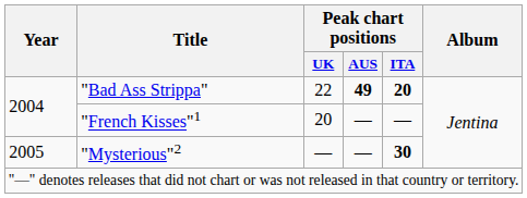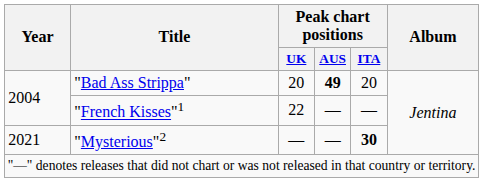 <table class="wikitable" style=text-align:center;>
 <tr>
 <th rowspan=2>Year</th>
 <th rowspan=2>Title</th>
 <th colspan=3>Peak chart positions</th>
 <th rowspan=2>Album</th>
 </tr>
 <tr style=font-size:smaller>
 <th width=30><a href='#'>UK</a><br></th>
 <th width=30><a href='#'>AUS</a><br></th>
 <th width=30><a href='#'>ITA</a></th>
 </tr>
 <tr>
 <td style="text-align:left;" rowspan="2">2004</td>
 <td align="left">"<a href='#'>Bad Ass Strippa</a>"</td>
-<td style="text-align:center;">22</td>
+<td style="text-align:center;">20</td>
 <td style="text-align:center;"><strong>49</strong></td>
-<td style="text-align:center;"><strong>20</strong></td>
+<td style="text-align:center;">20</td>
 <td style="text-align:center;" rowspan="3"><em>Jentina</em></td>
 </tr>
 <tr>
 <td align="left">"<a href='#'>French Kisses</a>"<sup>1</sup></td>
-<td style="text-align:center;">20</td>
+<td style="text-align:center;">22</td>
 <td style="text-align:center;">—</td>
 <td style="text-align:center;">—</td>
 </tr>
 <tr>
-<td style="text-align:left;">2005</td>
+<td style="text-align:left;">2021</td>
 <td align="left">"<a href='#'>Mysterious</a>"<sup>2</sup></td>
 <td style="text-align:center;">—</td>
 <td style="text-align:center;">—</td>
 <td style="text-align:center;"><strong>30</strong></td>
 </tr>
 <tr>
 <td colspan="20" style="font-size:85%">"—" denotes releases that did not chart or was not released in that country or territory.</td>
 </tr>
 </table>
